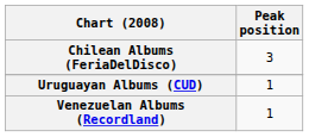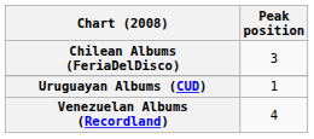 <table class="wikitable sortable plainrowheaders">
 <tr>
 <th scope="col" align="center" style="width:18em;">Chart (2008)</th>
 <th scope="col" align="center">Peak<br>position</th>
 </tr>
 <tr>
 <th scope="row">Chilean Albums (FeriaDelDisco)</th>
 <td style="text-align:center;">3</td>
 </tr>
 <tr>
 </tr>
 <tr>
 </tr>
 <tr>
 </tr>
 <tr>
 </tr>
 <tr>
 </tr>
 <tr>
 <th scope="row">Uruguayan Albums (<a href='#'>CUD</a>)</th>
 <td style="text-align:center;">1</td>
 </tr>
 <tr>
 <th scope="row">Venezuelan Albums (<a href='#'>Recordland</a>)</th>
-<td align="center">1</td>
+<td align="center">4</td>
 </tr>
 </table>
